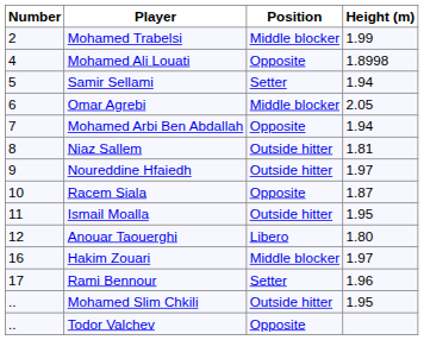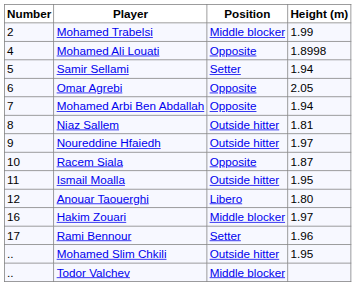 <table bgcolor="#f7f8ff" cellpadding="3" cellspacing="0" border="1" style="font-size: 95%; border: gray solid 1px; border-collapse: collapse;">
 <tr bgcolor="#FFFFFF">
 <td align=center><strong>Number</strong></td>
 <td align=center><strong>Player</strong></td>
 <td align=center><strong>Position</strong></td>
 <td align=center><strong>Height (m)</strong></td>
 </tr>
 <tr>
 <td>2</td>
 <td> <a href='#'>Mohamed Trabelsi</a></td>
 <td><a href='#'>Middle blocker</a></td>
 <td>1.99</td>
 </tr>
 <tr>
 <td>4</td>
 <td> <a href='#'>Mohamed Ali Louati</a></td>
 <td><a href='#'>Opposite</a></td>
 <td>1.8998</td>
 </tr>
 <tr>
 <td>5</td>
 <td> <a href='#'>Samir Sellami</a></td>
 <td><a href='#'>Setter</a></td>
 <td>1.94</td>
 </tr>
 <tr>
 <td>6</td>
 <td> <a href='#'>Omar Agrebi</a></td>
-<td><a href='#'>Middle blocker</a></td>
+<td><a href='#'>Opposite</a></td>
 <td>2.05</td>
 </tr>
 <tr>
 <td>7</td>
 <td> <a href='#'>Mohamed Arbi Ben Abdallah</a></td>
 <td><a href='#'>Opposite</a></td>
 <td>1.94</td>
 </tr>
 <tr>
 <td>8</td>
 <td> <a href='#'>Niaz Sallem</a></td>
 <td><a href='#'>Outside hitter</a></td>
 <td>1.81</td>
 </tr>
 <tr>
 <td>9</td>
 <td> <a href='#'>Noureddine Hfaiedh</a></td>
 <td><a href='#'>Outside hitter</a></td>
 <td>1.97</td>
 </tr>
 <tr>
 <td>10</td>
 <td> <a href='#'>Racem Siala</a></td>
 <td><a href='#'>Opposite</a></td>
 <td>1.87</td>
 </tr>
 <tr>
 <td>11</td>
 <td> <a href='#'>Ismail Moalla</a></td>
 <td><a href='#'>Outside hitter</a></td>
 <td>1.95</td>
 </tr>
 <tr>
 <td>12</td>
 <td> <a href='#'>Anouar Taouerghi</a></td>
 <td><a href='#'>Libero</a></td>
 <td>1.80</td>
 </tr>
 <tr>
 <td>16</td>
 <td> <a href='#'>Hakim Zouari</a></td>
 <td><a href='#'>Middle blocker</a></td>
 <td>1.97</td>
 </tr>
 <tr>
 <td>17</td>
 <td> <a href='#'>Rami Bennour</a></td>
 <td><a href='#'>Setter</a></td>
 <td>1.96</td>
 </tr>
 <tr>
 <td>..</td>
 <td> <a href='#'>Mohamed Slim Chkili</a></td>
 <td><a href='#'>Outside hitter</a></td>
 <td>1.95</td>
 </tr>
 <tr>
 <td>..</td>
 <td> <a href='#'>Todor Valchev</a></td>
-<td><a href='#'>Opposite</a></td>
+<td><a href='#'>Middle blocker</a></td>
 <td></td>
 </tr>
 </table>
